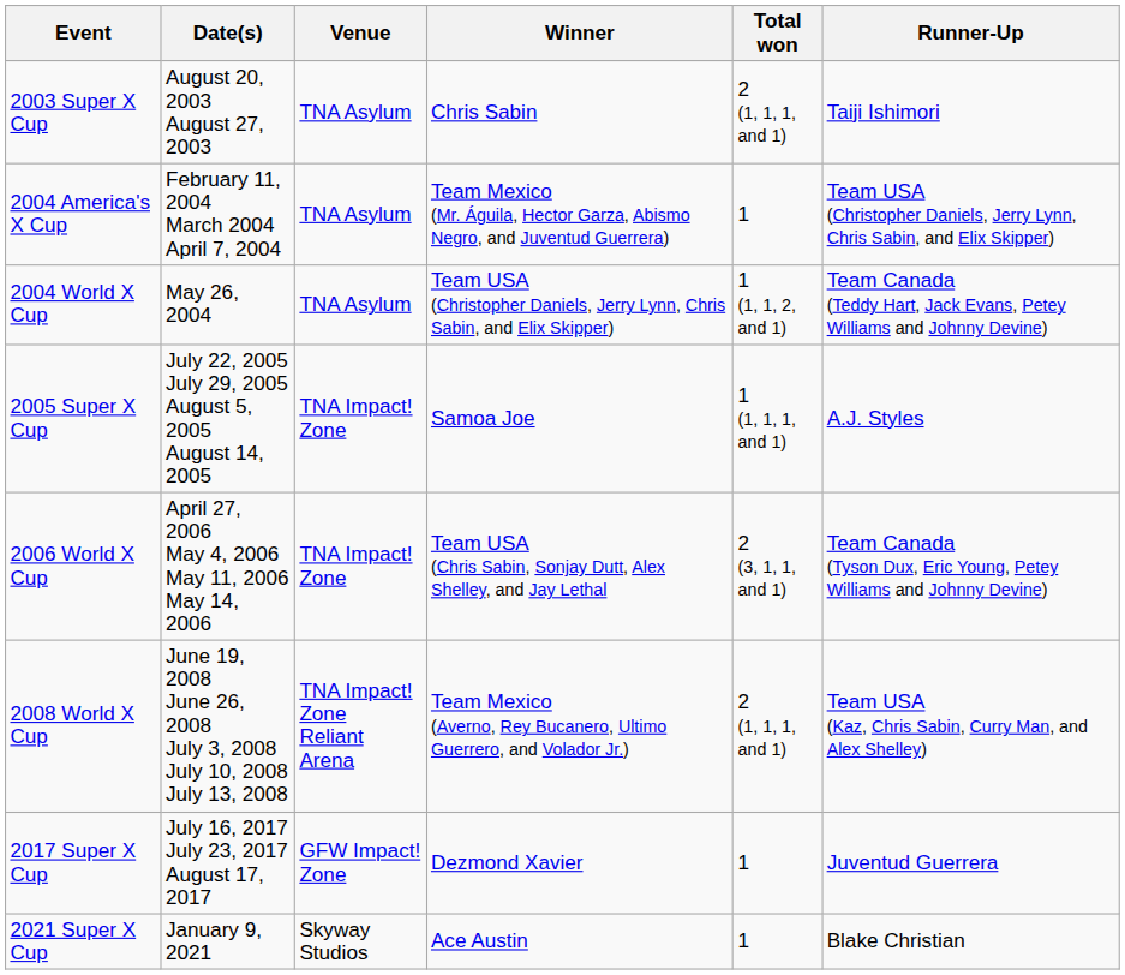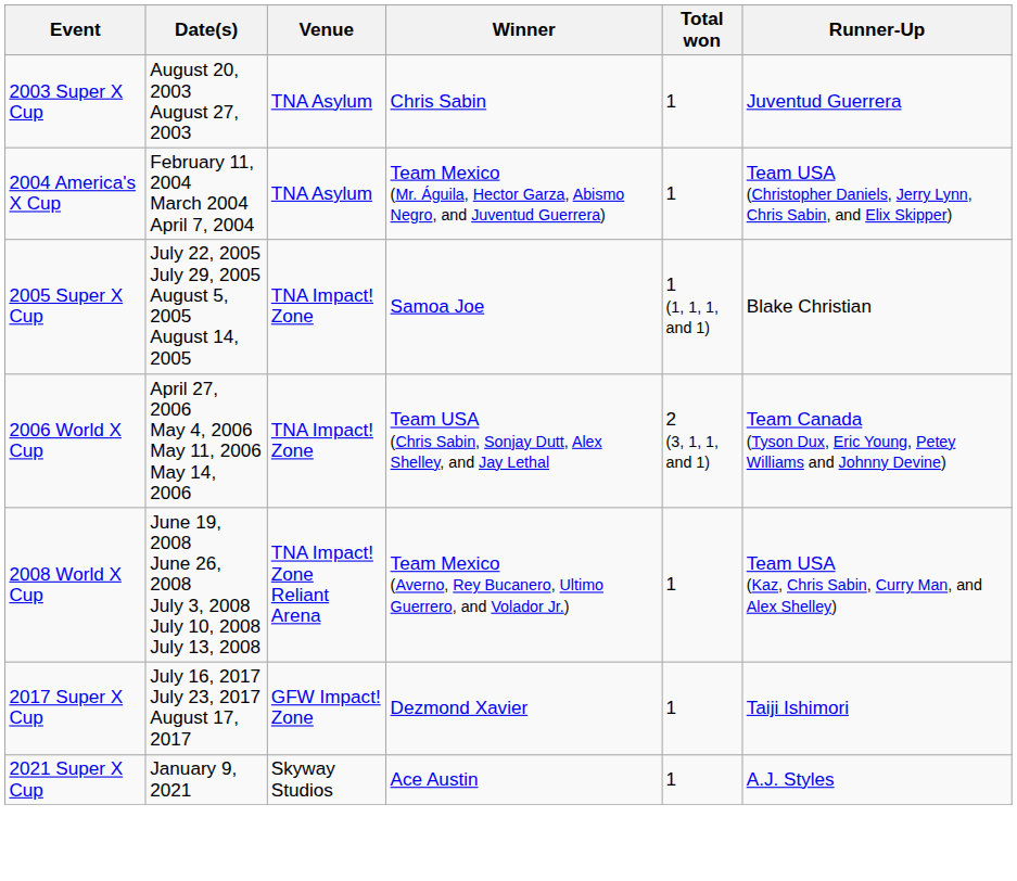 <table class="wikitable sortable">
 <tr>
 <th>Event</th>
 <th>Date(s)</th>
 <th>Venue</th>
 <th>Winner</th>
 <th>Total won</th>
 <th>Runner-Up</th>
 </tr>
 <tr>
 <td><a href='#'>2003 Super X Cup</a></td>
 <td>August 20, 2003<br>August 27, 2003</td>
 <td><a href='#'>TNA Asylum</a></td>
 <td><a href='#'>Chris Sabin</a></td>
-<td>2<br><small>(1, 1, 1, and 1)</small></td>
-<td><a href='#'>Taiji Ishimori</a></td>
+<td>1</td>
+<td><a href='#'>Juventud Guerrera</a></td>
 </tr>
 <tr>
 <td><a href='#'>2004 America's X Cup</a></td>
 <td>February 11, 2004<br>March 2004<br>April 7, 2004</td>
 <td><a href='#'>TNA Asylum</a></td>
 <td><a href='#'>Team Mexico</a><br><small>(<a href='#'>Mr. Águila</a>, <a href='#'>Hector Garza</a>, <a href='#'>Abismo Negro</a>, and <a href='#'>Juventud Guerrera</a>)</small></td>
 <td>1</td>
 <td><a href='#'>Team USA</a><br><small>(<a href='#'>Christopher Daniels</a>, <a href='#'>Jerry Lynn</a>, <a href='#'>Chris Sabin</a>, and <a href='#'>Elix Skipper</a>)</small></td>
 </tr>
 <tr>
-<td><a href='#'>2004 World X Cup</a></td>
-<td>May 26, 2004</td>
-<td><a href='#'>TNA Asylum</a></td>
-<td><a href='#'>Team USA</a><br><small>(<a href='#'>Christopher Daniels</a>, <a href='#'>Jerry Lynn</a>, <a href='#'>Chris Sabin</a>, and <a href='#'>Elix Skipper</a>)</small></td>
-<td>1<br><small>(1, 1, 2, and 1)</small></td>
-<td><a href='#'>Team Canada</a><br><small>(<a href='#'>Teddy Hart</a>, <a href='#'>Jack Evans</a>, <a href='#'>Petey Williams</a> and <a href='#'>Johnny Devine</a>)</small></td>
-</tr>
-<tr>
 <td><a href='#'>2005 Super X Cup</a></td>
 <td>July 22, 2005<br>July 29, 2005<br>August 5, 2005<br> August 14, 2005</td>
 <td><a href='#'>TNA Impact! Zone</a></td>
 <td><a href='#'>Samoa Joe</a></td>
 <td>1<br><small>(1, 1, 1, and 1)</small></td>
-<td><a href='#'>A.J. Styles</a></td>
+<td>Blake Christian</td>
 </tr>
 <tr>
 <td><a href='#'>2006 World X Cup</a></td>
 <td>April 27, 2006<br>May 4, 2006<br>May 11, 2006<br>May 14, 2006</td>
 <td><a href='#'>TNA Impact! Zone</a></td>
 <td><a href='#'>Team USA</a><br><small>(<a href='#'>Chris Sabin</a>, <a href='#'>Sonjay Dutt</a>, <a href='#'>Alex Shelley</a>, and <a href='#'>Jay Lethal</a> </small></td>
 <td>2<br><small>(3, 1, 1, and 1)</small></td>
 <td><a href='#'>Team Canada</a><br><small>(<a href='#'>Tyson Dux</a>, <a href='#'>Eric Young</a>, <a href='#'>Petey Williams</a> and <a href='#'>Johnny Devine</a>)</small></td>
 </tr>
 <tr>
 <td><a href='#'>2008 World X Cup</a></td>
 <td>June 19, 2008<br>June 26, 2008<br>July 3, 2008<br>July 10, 2008<br>July 13, 2008</td>
 <td><a href='#'>TNA Impact! Zone</a><br><a href='#'>Reliant Arena</a></td>
 <td><a href='#'>Team Mexico</a><br><small>(<a href='#'>Averno</a>, <a href='#'>Rey Bucanero</a>, <a href='#'>Ultimo Guerrero</a>, and <a href='#'>Volador Jr.</a>) </small></td>
-<td>2<br><small>(1, 1, 1, and 1)</small></td>
+<td>1</td>
 <td><a href='#'>Team USA</a><br><small>(<a href='#'>Kaz</a>, <a href='#'>Chris Sabin</a>, <a href='#'>Curry Man</a>, and <a href='#'>Alex Shelley</a>)</small></td>
 </tr>
 <tr>
 <td><a href='#'>2017 Super X Cup</a></td>
 <td>July 16, 2017<br>July 23, 2017<br>August 17, 2017</td>
 <td><a href='#'>GFW Impact! Zone</a></td>
 <td><a href='#'>Dezmond Xavier</a></td>
 <td>1</td>
-<td><a href='#'>Juventud Guerrera</a></td>
+<td><a href='#'>Taiji Ishimori</a></td>
 </tr>
 <tr>
 <td><a href='#'>2021 Super X Cup</a></td>
 <td>January 9, 2021</td>
 <td>Skyway Studios</td>
 <td><a href='#'>Ace Austin</a></td>
 <td>1</td>
-<td>Blake Christian</td>
+<td><a href='#'>A.J. Styles</a></td>
 </tr>
 </table>
